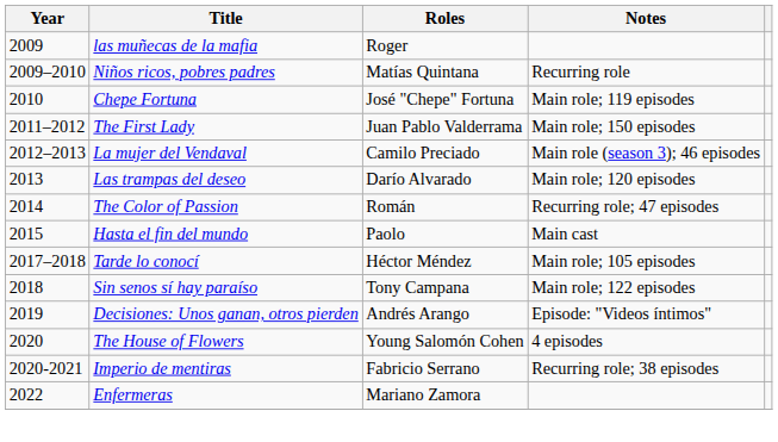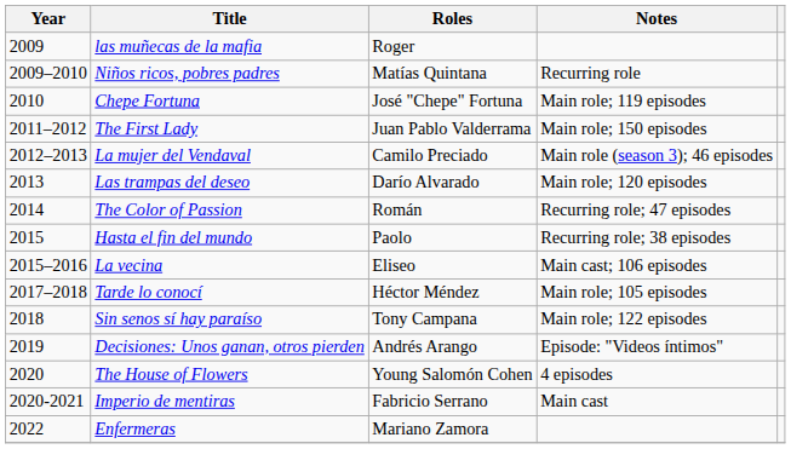 <table class="wikitable sortable">
 <tr>
 <th>Year</th>
 <th>Title</th>
 <th>Roles</th>
 <th>Notes</th>
 <th></th>
 </tr>
 <tr>
 <td>2009</td>
 <td><em><a href='#'>las muñecas de la mafia</a></em></td>
 <td>Roger</td>
 <td></td>
 </tr>
 <tr>
 <td>2009–2010</td>
 <td><em><a href='#'>Niños ricos, pobres padres</a></em></td>
 <td>Matías Quintana</td>
 <td>Recurring role</td>
 <td></td>
 </tr>
 <tr>
 <td>2010</td>
 <td><em><a href='#'>Chepe Fortuna</a></em></td>
 <td>José "Chepe" Fortuna</td>
 <td>Main role; 119 episodes</td>
 <td></td>
 </tr>
 <tr>
 <td>2011–2012</td>
 <td><em><a href='#'>The First Lady</a></em></td>
 <td>Juan Pablo Valderrama</td>
 <td>Main role; 150 episodes</td>
 <td></td>
 </tr>
 <tr>
 <td>2012–2013</td>
 <td><em><a href='#'>La mujer del Vendaval</a></em></td>
 <td>Camilo Preciado</td>
 <td>Main role (<a href='#'>season 3</a>); 46 episodes</td>
 <td></td>
 </tr>
 <tr>
 <td>2013</td>
 <td><em><a href='#'>Las trampas del deseo</a></em></td>
 <td>Darío Alvarado</td>
 <td>Main role; 120 episodes</td>
 <td></td>
 </tr>
 <tr>
 <td>2014</td>
 <td><em><a href='#'>The Color of Passion</a></em></td>
 <td>Román</td>
 <td>Recurring role; 47 episodes</td>
 <td></td>
 </tr>
 <tr>
 <td>2015</td>
 <td><em><a href='#'>Hasta el fin del mundo</a></em></td>
 <td>Paolo</td>
-<td>Main cast</td>
+<td>Recurring role; 38 episodes</td>
+<td></td>
+</tr>
+<tr>
+<td>2015–2016</td>
+<td><em><a href='#'>La vecina</a></em></td>
+<td>Eliseo</td>
+<td>Main cast; 106 episodes</td>
 <td></td>
 </tr>
 <tr>
 <td>2017–2018</td>
 <td><em><a href='#'>Tarde lo conocí</a></em></td>
 <td>Héctor Méndez</td>
 <td>Main role; 105 episodes</td>
 <td></td>
 </tr>
 <tr>
 <td>2018</td>
 <td><em><a href='#'>Sin senos sí hay paraíso</a></em></td>
 <td>Tony Campana</td>
 <td>Main role; 122 episodes</td>
 <td></td>
 </tr>
 <tr>
 <td>2019</td>
 <td><em><a href='#'>Decisiones: Unos ganan, otros pierden</a></em></td>
 <td>Andrés Arango</td>
 <td>Episode: "Videos íntimos"</td>
 <td></td>
 </tr>
 <tr>
 <td>2020</td>
 <td><em><a href='#'>The House of Flowers</a></em></td>
 <td>Young Salomón Cohen</td>
 <td>4 episodes</td>
 <td></td>
 </tr>
 <tr>
 <td>2020-2021</td>
 <td><em><a href='#'>Imperio de mentiras</a></em></td>
 <td>Fabricio Serrano</td>
-<td>Recurring role; 38 episodes</td>
+<td>Main cast</td>
 <td></td>
 </tr>
 <tr>
 <td>2022</td>
 <td><em><a href='#'>Enfermeras</a></em></td>
 <td>Mariano Zamora</td>
 <td></td>
 <td></td>
 </tr>
 <tr>
 </tr>
 </table>
